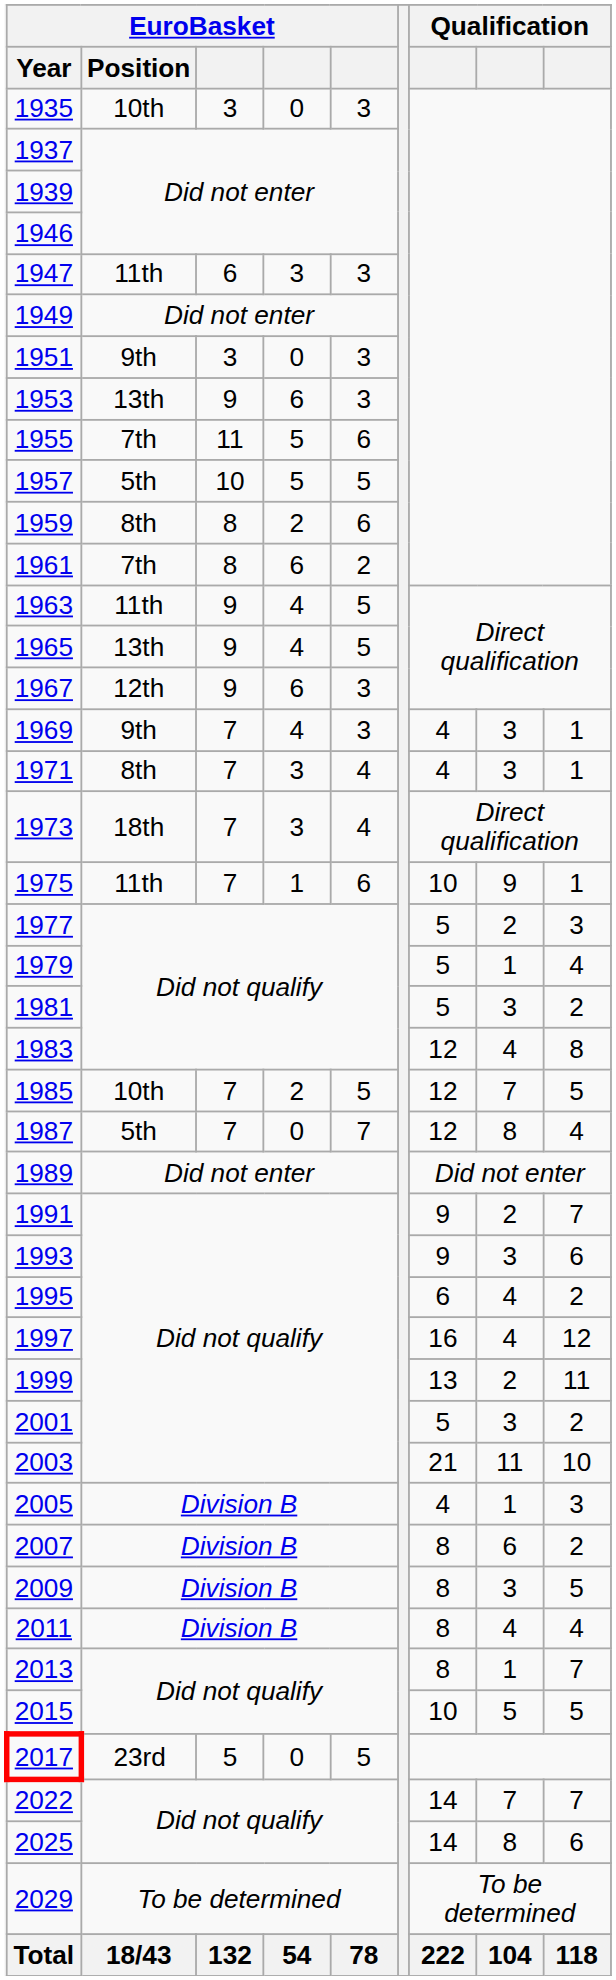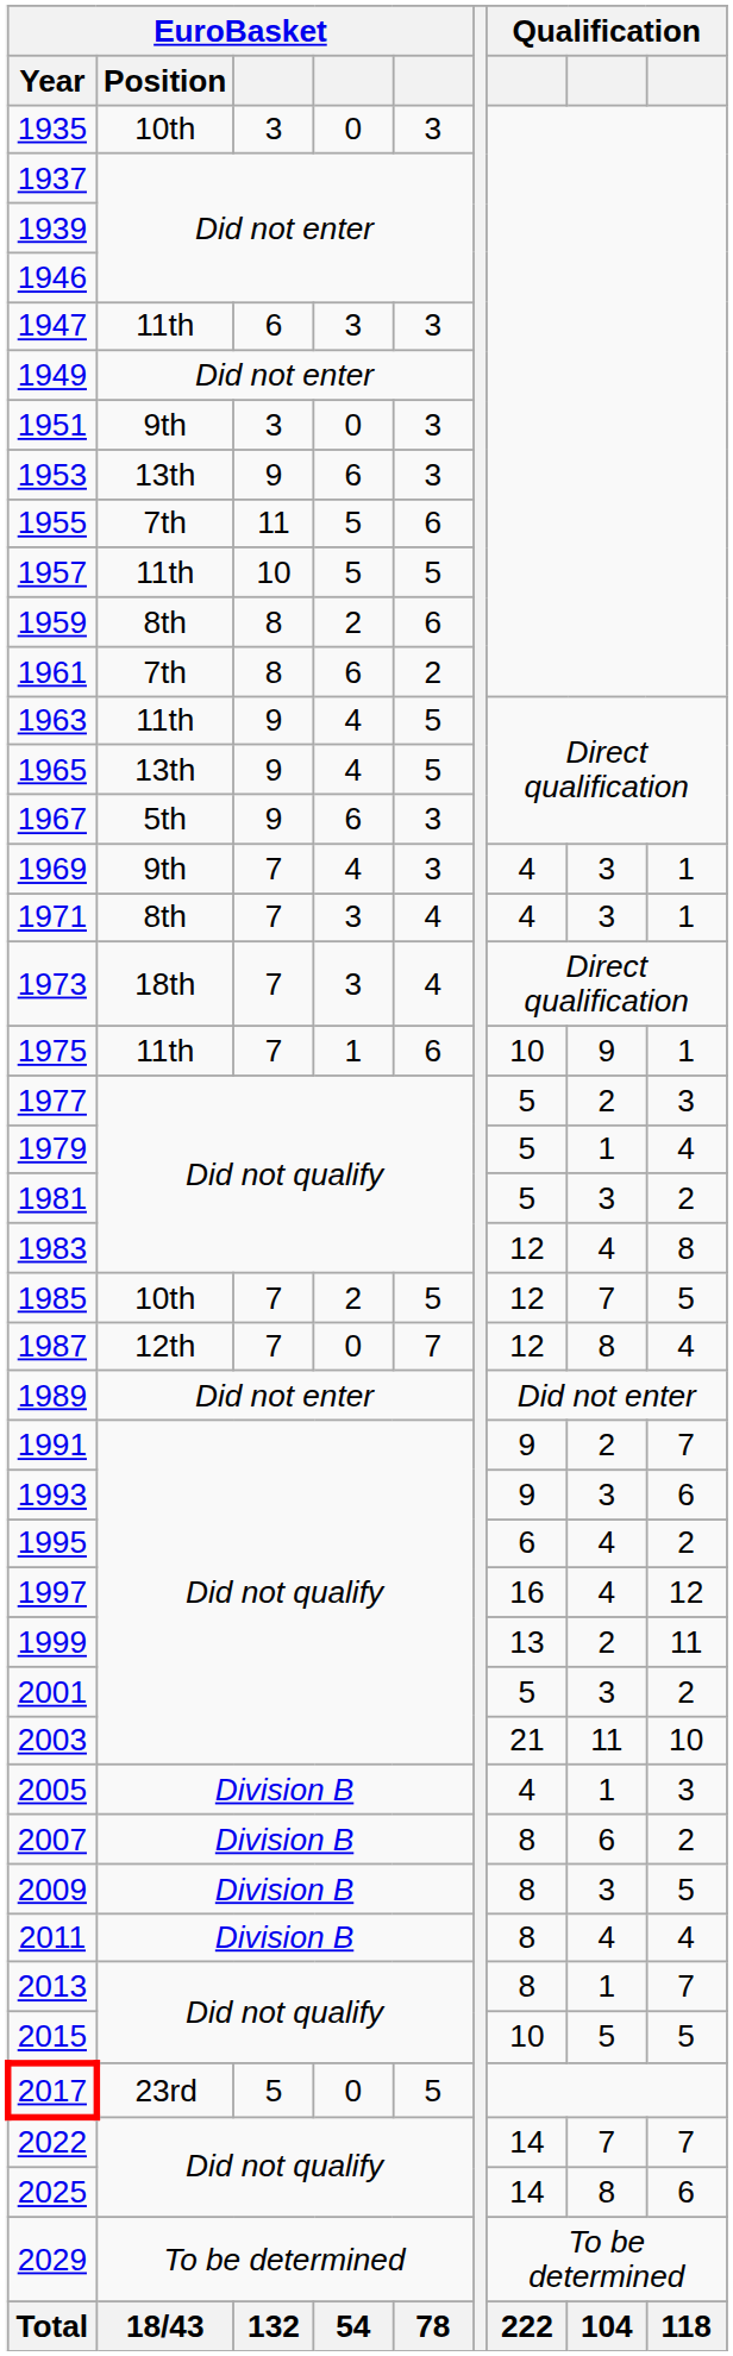 <table class="wikitable" style="text-align: center;font-size:90%;">
 <tr>
 <th colspan=5><a href='#'>EuroBasket</a></th>
 <th rowspan=46></th>
 <th colspan=3>Qualification</th>
 </tr>
 <tr>
 <th>Year</th>
 <th>Position</th>
 <th width=30></th>
 <th width=30></th>
 <th width=30></th>
 <th width=30></th>
 <th width=30></th>
 <th width=30></th>
 </tr>
 <tr>
 <td> <a href='#'>1935</a></td>
 <td>10th</td>
 <td>3</td>
 <td>0</td>
 <td>3</td>
 </tr>
 <tr>
 <td> <a href='#'>1937</a></td>
 <td colspan=4 rowspan=3><em>Did not enter</em></td>
 </tr>
 <tr>
 <td> <a href='#'>1939</a></td>
 </tr>
 <tr>
 <td> <a href='#'>1946</a></td>
 </tr>
 <tr>
 <td> <a href='#'>1947</a></td>
 <td>11th</td>
 <td>6</td>
 <td>3</td>
 <td>3</td>
 </tr>
 <tr>
 <td> <a href='#'>1949</a></td>
 <td colspan=4><em>Did not enter</em></td>
 </tr>
 <tr>
 <td> <a href='#'>1951</a></td>
 <td>9th</td>
 <td>3</td>
 <td>0</td>
 <td>3</td>
 </tr>
 <tr>
 <td> <a href='#'>1953</a></td>
 <td>13th</td>
 <td>9</td>
 <td>6</td>
 <td>3</td>
 </tr>
 <tr>
 <td> <a href='#'>1955</a></td>
 <td>7th</td>
 <td>11</td>
 <td>5</td>
 <td>6</td>
 </tr>
 <tr>
 <td> <a href='#'>1957</a></td>
-<td>5th</td>
+<td>11th</td>
 <td>10</td>
 <td>5</td>
 <td>5</td>
 </tr>
 <tr>
 <td> <a href='#'>1959</a></td>
 <td>8th</td>
 <td>8</td>
 <td>2</td>
 <td>6</td>
 </tr>
 <tr>
 <td> <a href='#'>1961</a></td>
 <td>7th</td>
 <td>8</td>
 <td>6</td>
 <td>2</td>
 </tr>
 <tr>
 <td> <a href='#'>1963</a></td>
 <td>11th</td>
 <td>9</td>
 <td>4</td>
 <td>5</td>
 <td colspan=3 rowspan=3><em>Direct qualification</em></td>
 </tr>
 <tr>
 <td> <a href='#'>1965</a></td>
 <td>13th</td>
 <td>9</td>
 <td>4</td>
 <td>5</td>
 </tr>
 <tr>
 <td> <a href='#'>1967</a></td>
-<td>12th</td>
+<td>5th</td>
 <td>9</td>
 <td>6</td>
 <td>3</td>
 </tr>
 <tr>
 <td> <a href='#'>1969</a></td>
 <td>9th</td>
 <td>7</td>
 <td>4</td>
 <td>3</td>
 <td>4</td>
 <td>3</td>
 <td>1</td>
 </tr>
 <tr>
 <td> <a href='#'>1971</a></td>
 <td>8th</td>
 <td>7</td>
 <td>3</td>
 <td>4</td>
 <td>4</td>
 <td>3</td>
 <td>1</td>
 </tr>
 <tr>
 <td> <a href='#'>1973</a></td>
 <td>18th</td>
 <td>7</td>
 <td>3</td>
 <td>4</td>
 <td colspan=3><em>Direct qualification</em></td>
 </tr>
 <tr>
 <td> <a href='#'>1975</a></td>
 <td>11th</td>
 <td>7</td>
 <td>1</td>
 <td>6</td>
 <td>10</td>
 <td>9</td>
 <td>1</td>
 </tr>
 <tr>
 <td> <a href='#'>1977</a></td>
 <td colspan=4 rowspan=4><em>Did not qualify</em></td>
 <td>5</td>
 <td>2</td>
 <td>3</td>
 </tr>
 <tr>
 <td> <a href='#'>1979</a></td>
 <td>5</td>
 <td>1</td>
 <td>4</td>
 </tr>
 <tr>
 <td> <a href='#'>1981</a></td>
 <td>5</td>
 <td>3</td>
 <td>2</td>
 </tr>
 <tr>
 <td> <a href='#'>1983</a></td>
 <td>12</td>
 <td>4</td>
 <td>8</td>
 </tr>
 <tr>
 <td> <a href='#'>1985</a></td>
 <td>10th</td>
 <td>7</td>
 <td>2</td>
 <td>5</td>
 <td>12</td>
 <td>7</td>
 <td>5</td>
 </tr>
 <tr>
 <td> <a href='#'>1987</a></td>
-<td>5th</td>
+<td>12th</td>
 <td>7</td>
 <td>0</td>
 <td>7</td>
 <td>12</td>
 <td>8</td>
 <td>4</td>
 </tr>
 <tr>
 <td> <a href='#'>1989</a></td>
 <td colspan=4><em>Did not enter</em></td>
 <td colspan=3><em>Did not enter</em></td>
 </tr>
 <tr>
 <td> <a href='#'>1991</a></td>
 <td colspan=4 rowspan=7><em>Did not qualify</em></td>
 <td>9</td>
 <td>2</td>
 <td>7</td>
 </tr>
 <tr>
 <td> <a href='#'>1993</a></td>
 <td>9</td>
 <td>3</td>
 <td>6</td>
 </tr>
 <tr>
 <td> <a href='#'>1995</a></td>
 <td>6</td>
 <td>4</td>
 <td>2</td>
 </tr>
 <tr>
 <td> <a href='#'>1997</a></td>
 <td>16</td>
 <td>4</td>
 <td>12</td>
 </tr>
 <tr>
 <td> <a href='#'>1999</a></td>
 <td>13</td>
 <td>2</td>
 <td>11</td>
 </tr>
 <tr>
 <td> <a href='#'>2001</a></td>
 <td>5</td>
 <td>3</td>
 <td>2</td>
 </tr>
 <tr>
 <td> <a href='#'>2003</a></td>
 <td>21</td>
 <td>11</td>
 <td>10</td>
 </tr>
 <tr>
 <td> <a href='#'>2005</a></td>
 <td colspan=4><em><a href='#'>Division B</a></em></td>
 <td>4</td>
 <td>1</td>
 <td>3</td>
 </tr>
 <tr>
 <td> <a href='#'>2007</a></td>
 <td colspan=4><em><a href='#'>Division B</a></em></td>
 <td>8</td>
 <td>6</td>
 <td>2</td>
 </tr>
 <tr>
 <td> <a href='#'>2009</a></td>
 <td colspan=4><em><a href='#'>Division B</a></em></td>
 <td>8</td>
 <td>3</td>
 <td>5</td>
 </tr>
 <tr>
 <td> <a href='#'>2011</a></td>
 <td colspan=4><em><a href='#'>Division B</a></em></td>
 <td>8</td>
 <td>4</td>
 <td>4</td>
 </tr>
 <tr>
 <td> <a href='#'>2013</a></td>
 <td colspan=4 rowspan=2><em>Did not qualify</em></td>
 <td>8</td>
 <td>1</td>
 <td>7</td>
 </tr>
 <tr>
 <td> <a href='#'>2015</a></td>
 <td>10</td>
 <td>5</td>
 <td>5</td>
 </tr>
 <tr>
 <td style="border: 3px solid red"> <a href='#'>2017</a></td>
 <td>23rd</td>
 <td>5</td>
 <td>0</td>
 <td>5</td>
 <td colspan=3></td>
 </tr>
 <tr>
 <td> <a href='#'>2022</a></td>
 <td colspan=4 rowspan=2><em>Did not qualify</em></td>
 <td>14</td>
 <td>7</td>
 <td>7</td>
 </tr>
 <tr>
 <td> <a href='#'>2025</a></td>
 <td>14</td>
 <td>8</td>
 <td>6</td>
 </tr>
 <tr>
 <td> <a href='#'>2029</a></td>
 <td colspan=4><em>To be determined</em></td>
 <td colspan=3><em>To be determined</em></td>
 </tr>
 <tr>
 <th>Total</th>
 <th>18/43</th>
 <th>132</th>
 <th>54</th>
 <th>78</th>
 <th>222</th>
 <th>104</th>
 <th>118</th>
 </tr>
 </table>
